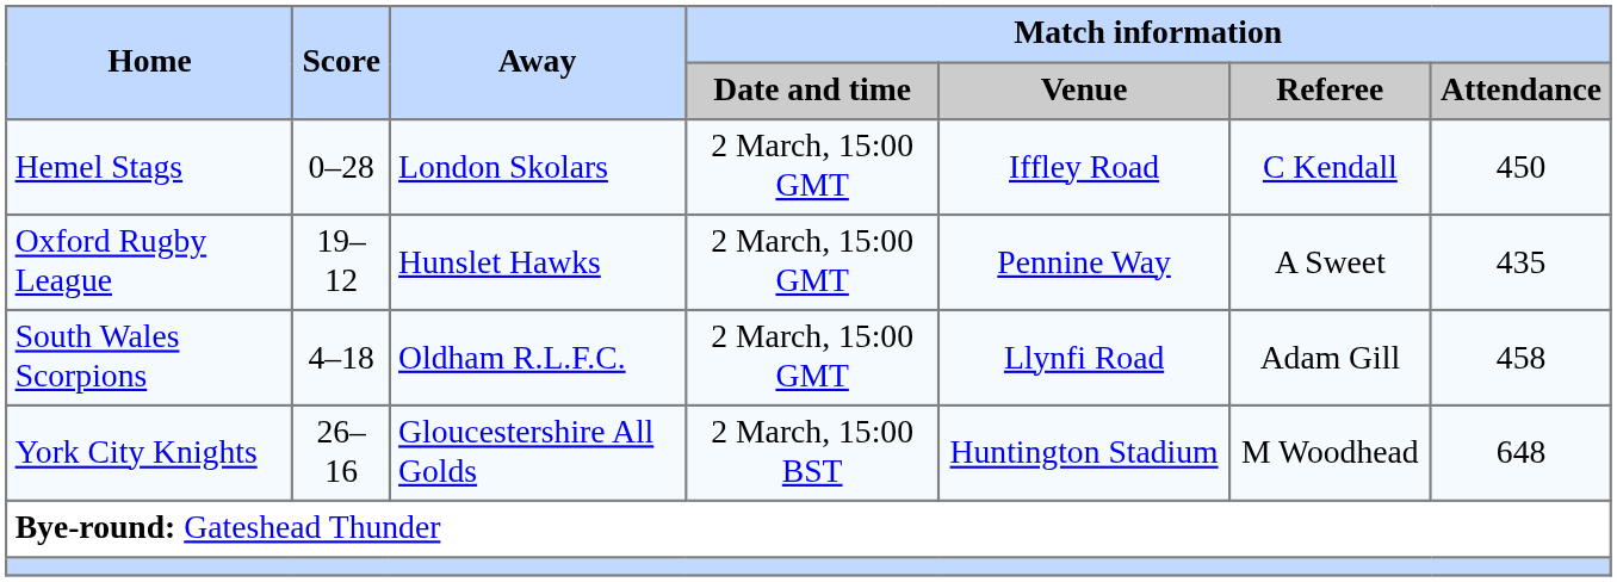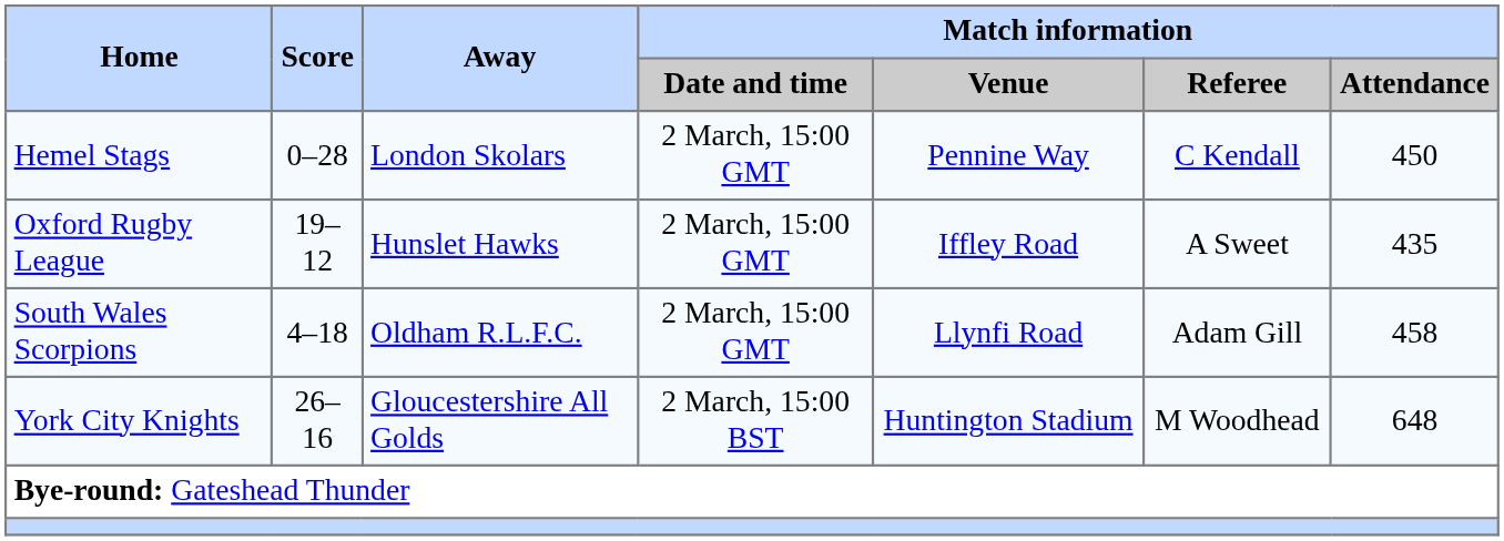 <table border=1 style="border-collapse:collapse; font-size:80%; text-align:center;" cellpadding=3 cellspacing=0 width=100%>
 <tr bgcolor=#C1D8FF>
 <th rowspan=2 width=19%>Home</th>
 <th rowspan=2 width=6%>Score</th>
 <th rowspan=2 width=19%>Away</th>
 <th colspan=6>Match information</th>
 </tr>
 <tr bgcolor=#CCCCCC>
 <th width=17%>Date and time</th>
 <th width=19%>Venue</th>
 <th width=13%>Referee</th>
 <th width=7%>Attendance</th>
 </tr>
 <tr bgcolor=#F5FAFF>
 <td align=left> <a href='#'>Hemel Stags</a></td>
 <td>0–28</td>
 <td align=left> <a href='#'>London Skolars</a></td>
 <td>2 March, 15:00 <a href='#'>GMT</a></td>
-<td><a href='#'>Iffley Road</a></td>
+<td><a href='#'>Pennine Way</a></td>
 <td><a href='#'>C Kendall</a></td>
 <td>450</td>
 </tr>
 <tr bgcolor=#F5FAFF>
 <td align=left> <a href='#'>Oxford Rugby League</a></td>
 <td>19–12</td>
 <td align=left> <a href='#'>Hunslet Hawks</a></td>
 <td>2 March, 15:00 <a href='#'>GMT</a></td>
-<td><a href='#'>Pennine Way</a></td>
+<td><a href='#'>Iffley Road</a></td>
 <td>A Sweet</td>
 <td>435</td>
 </tr>
 <tr bgcolor=#F5FAFF>
 <td align=left> <a href='#'>South Wales Scorpions</a></td>
 <td>4–18</td>
 <td align=left> <a href='#'>Oldham R.L.F.C.</a></td>
 <td>2 March, 15:00 <a href='#'>GMT</a></td>
 <td><a href='#'>Llynfi Road</a></td>
 <td>Adam Gill</td>
 <td>458</td>
 </tr>
 <tr bgcolor=#F5FAFF>
 <td align=left> <a href='#'>York City Knights</a></td>
 <td>26–16</td>
 <td align=left> <a href='#'>Gloucestershire All Golds</a></td>
 <td>2 March, 15:00 <a href='#'>BST</a></td>
 <td><a href='#'>Huntington Stadium</a></td>
 <td>M Woodhead</td>
 <td>648</td>
 </tr>
 <tr>
 <td colspan="7" align="left"><strong>Bye-round:</strong>  <a href='#'>Gateshead Thunder</a></td>
 </tr>
 <tr bgcolor=#C1D8FF>
 <th colspan=12></th>
 </tr>
 </table>
